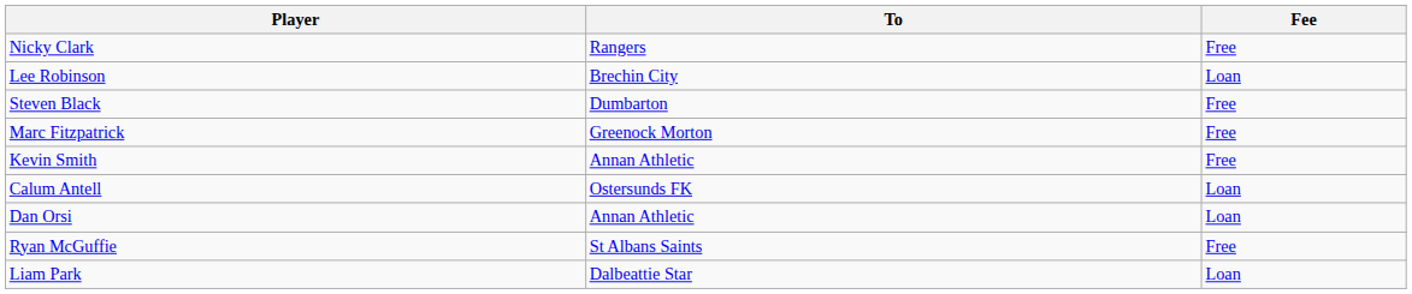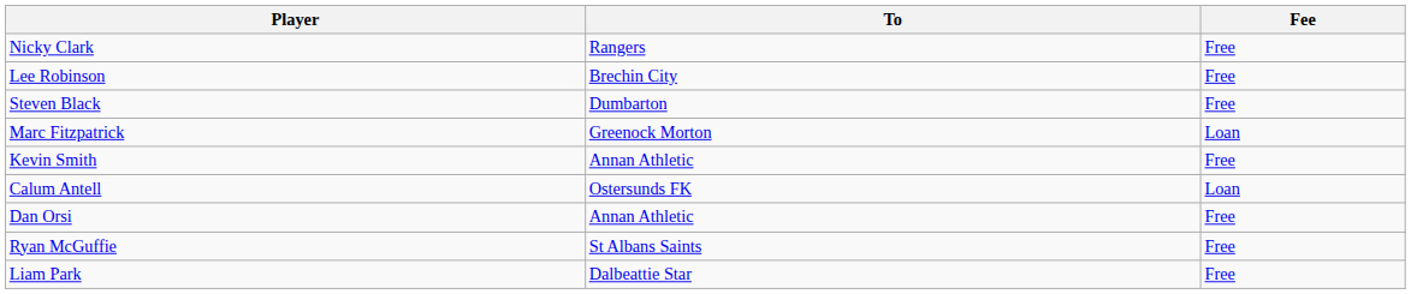 <table class="wikitable" style="text-align:center; font-size:95%;width:98%; text-align:left">
 <tr>
 <th>Player</th>
 <th>To</th>
 <th>Fee</th>
 </tr>
 <tr>
 <td> <a href='#'>Nicky Clark</a></td>
 <td> <a href='#'>Rangers</a></td>
 <td><a href='#'>Free</a></td>
 </tr>
 <tr>
 <td> <a href='#'>Lee Robinson</a></td>
 <td> <a href='#'>Brechin City</a></td>
-<td><a href='#'>Loan</a></td>
+<td><a href='#'>Free</a></td>
 </tr>
 <tr>
 <td> <a href='#'>Steven Black</a></td>
 <td> <a href='#'>Dumbarton</a></td>
 <td><a href='#'>Free</a></td>
 </tr>
 <tr>
 <td> <a href='#'>Marc Fitzpatrick</a></td>
 <td> <a href='#'>Greenock Morton</a></td>
-<td><a href='#'>Free</a></td>
+<td><a href='#'>Loan</a></td>
 </tr>
 <tr>
 <td> <a href='#'>Kevin Smith</a></td>
 <td> <a href='#'>Annan Athletic</a></td>
 <td><a href='#'>Free</a></td>
 </tr>
 <tr>
 <td> <a href='#'>Calum Antell</a></td>
 <td> <a href='#'>Ostersunds FK</a></td>
 <td><a href='#'>Loan</a></td>
 </tr>
 <tr>
 <td> <a href='#'>Dan Orsi</a></td>
 <td> <a href='#'>Annan Athletic</a></td>
-<td><a href='#'>Loan</a></td>
+<td><a href='#'>Free</a></td>
 </tr>
 <tr>
 <td> <a href='#'>Ryan McGuffie</a></td>
 <td> <a href='#'>St Albans Saints</a></td>
 <td><a href='#'>Free</a></td>
 </tr>
 <tr>
 <td> <a href='#'>Liam Park</a></td>
 <td> <a href='#'>Dalbeattie Star</a></td>
-<td><a href='#'>Loan</a></td>
+<td><a href='#'>Free</a></td>
 </tr>
 </table>
